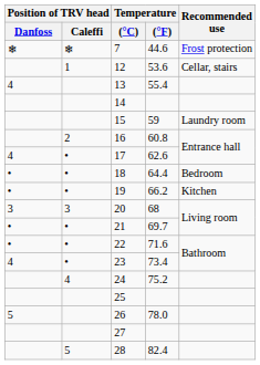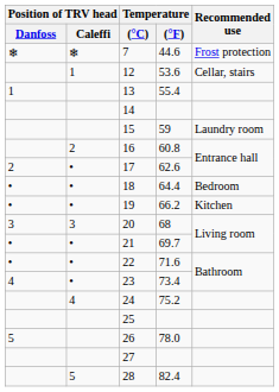 <table class="wikitable">
 <tr>
 <th colspan=2>Position of TRV head</th>
 <th colspan=2>Temperature</th>
 <th rowspan=2>Recommended <br>use</th>
 </tr>
 <tr>
 <th><a href='#'>Danfoss</a></th>
 <th>Caleffi</th>
 <th>(<a href='#'>°C</a>)</th>
 <th>(<a href='#'>°F</a>)</th>
 </tr>
 <tr>
 <td>❄</td>
 <td>❄</td>
 <td>7</td>
 <td>44.6</td>
 <td><a href='#'>Frost</a> protection</td>
 </tr>
 <tr>
 <td></td>
 <td>1</td>
 <td>12</td>
 <td>53.6</td>
 <td>Cellar, stairs</td>
 </tr>
 <tr>
-<td>4</td>
+<td>1</td>
 <td></td>
 <td>13</td>
 <td>55.4</td>
 <td></td>
 </tr>
 <tr>
 <td></td>
 <td></td>
 <td>14</td>
 <td></td>
 <td></td>
 </tr>
 <tr>
 <td></td>
 <td></td>
 <td>15</td>
 <td>59</td>
 <td>Laundry room</td>
 </tr>
 <tr>
 <td></td>
 <td>2</td>
 <td>16</td>
 <td>60.8</td>
 <td rowspan="2">Entrance hall</td>
 </tr>
 <tr>
-<td>4</td>
+<td>2</td>
 <td>•</td>
 <td>17</td>
 <td>62.6</td>
 </tr>
 <tr>
 <td>•</td>
 <td>•</td>
 <td>18</td>
 <td>64.4</td>
 <td>Bedroom</td>
 </tr>
 <tr>
 <td>•</td>
 <td>•</td>
 <td>19</td>
 <td>66.2</td>
 <td>Kitchen</td>
 </tr>
 <tr>
 <td>3</td>
 <td>3</td>
 <td>20</td>
 <td>68</td>
 <td rowspan=2>Living room</td>
 </tr>
 <tr>
 <td>•</td>
 <td>•</td>
 <td>21</td>
 <td>69.7</td>
 </tr>
 <tr>
 <td>•</td>
 <td>•</td>
 <td>22</td>
 <td>71.6</td>
 <td rowspan="2">Bathroom</td>
 </tr>
 <tr>
 <td>4</td>
 <td>•</td>
 <td>23</td>
 <td>73.4</td>
 </tr>
 <tr>
 <td></td>
 <td>4</td>
 <td>24</td>
 <td>75.2</td>
 <td></td>
 </tr>
 <tr>
 <td></td>
 <td></td>
 <td>25</td>
 <td></td>
 <td></td>
 </tr>
 <tr>
 <td>5</td>
 <td></td>
 <td>26</td>
 <td>78.0</td>
 <td></td>
 </tr>
 <tr>
 <td></td>
 <td></td>
 <td>27</td>
 <td></td>
 <td></td>
 </tr>
 <tr>
 <td></td>
 <td>5</td>
 <td>28</td>
 <td>82.4</td>
 <td></td>
 </tr>
 </table>
